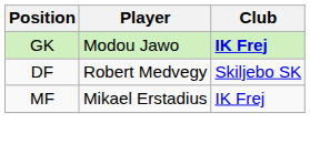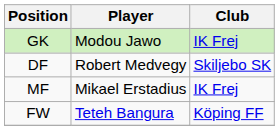 <table class="wikitable" style="text-align:center; float:left; margin-right:1em;">
 <tr>
 <th>Position</th>
 <th>Player</th>
 <th>Club</th>
 </tr>
 <tr bgcolor=#D0F0C0>
 <td>GK</td>
 <td align="left"> Modou Jawo</td>
-<td align="left"><strong><a href='#'>IK Frej</a></strong></td>
+<td align="left"><a href='#'>IK Frej</a></td>
 </tr>
 <tr>
 <td>DF</td>
 <td align="left"> Robert Medvegy</td>
 <td align="left"><a href='#'>Skiljebo SK</a></td>
 </tr>
 <tr>
 <td>MF</td>
 <td align="left"> Mikael Erstadius</td>
 <td align="left"><a href='#'>IK Frej</a></td>
 </tr>
 <tr>
+<td>FW</td>
+<td align="left"> <a href='#'>Teteh Bangura</a></td>
+<td align="left"><a href='#'>Köping FF</a></td>
+</tr>
+<tr>
 </tr>
 </table>
